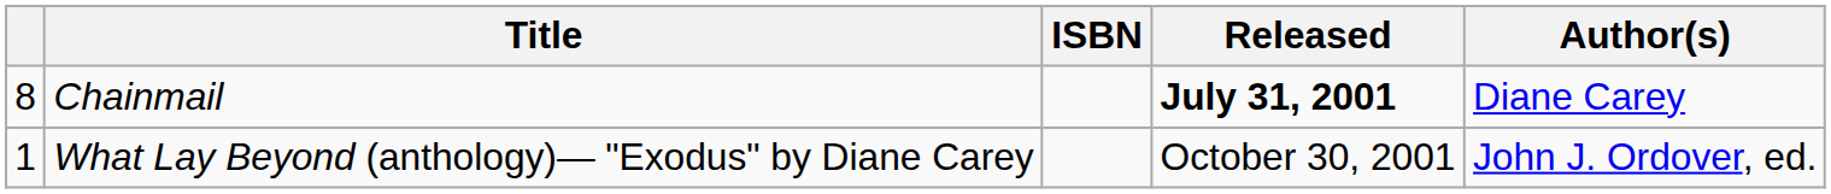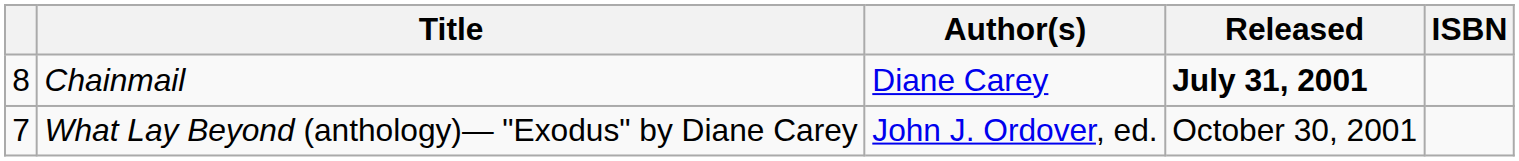 <table class="wikitable">
 <tr>
 <th></th>
 <th>Title</th>
+<th>Author(s)</th>
+<th>Released</th>
 <th>ISBN</th>
-<th>Released</th>
-<th>Author(s)</th>
 </tr>
 <tr>
 <td>8</td>
 <td><em>Chainmail</em></td>
+<td><a href='#'>Diane Carey</a></td>
+<td><strong>July 31, 2001</strong></td>
 <td></td>
-<td><strong>July 31, 2001</strong></td>
-<td><a href='#'>Diane Carey</a></td>
 </tr>
 <tr>
-<td>1</td>
+<td>7</td>
 <td><em>What Lay Beyond</em> (anthology)— "Exodus" by Diane Carey</td>
+<td><a href='#'>John J. Ordover</a>, ed.</td>
+<td>October 30, 2001</td>
 <td></td>
-<td>October 30, 2001</td>
-<td><a href='#'>John J. Ordover</a>, ed.</td>
 </tr>
 </table>
